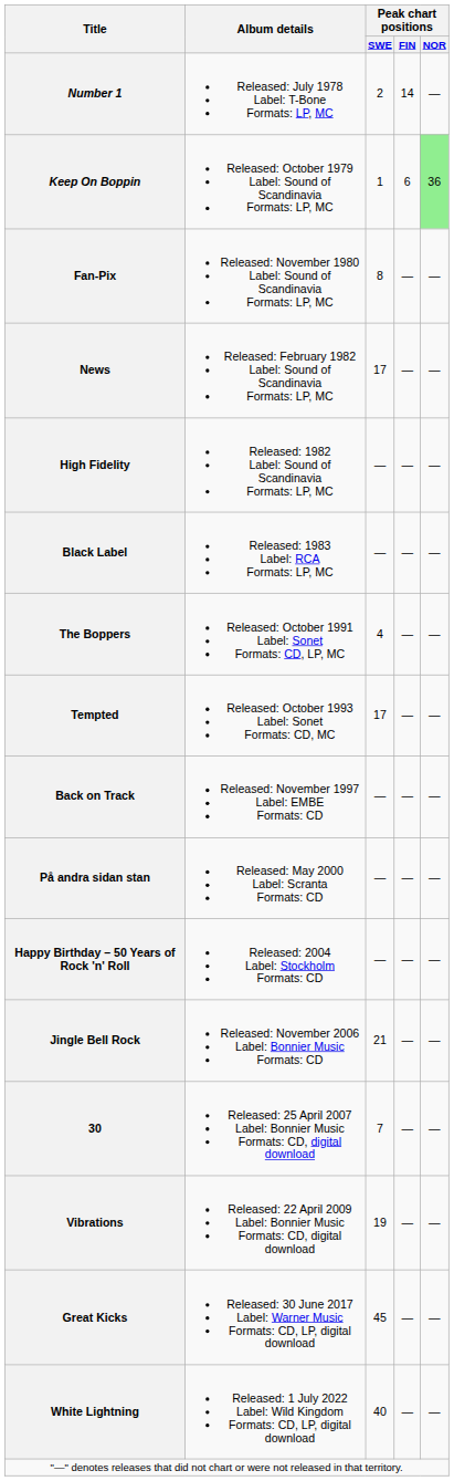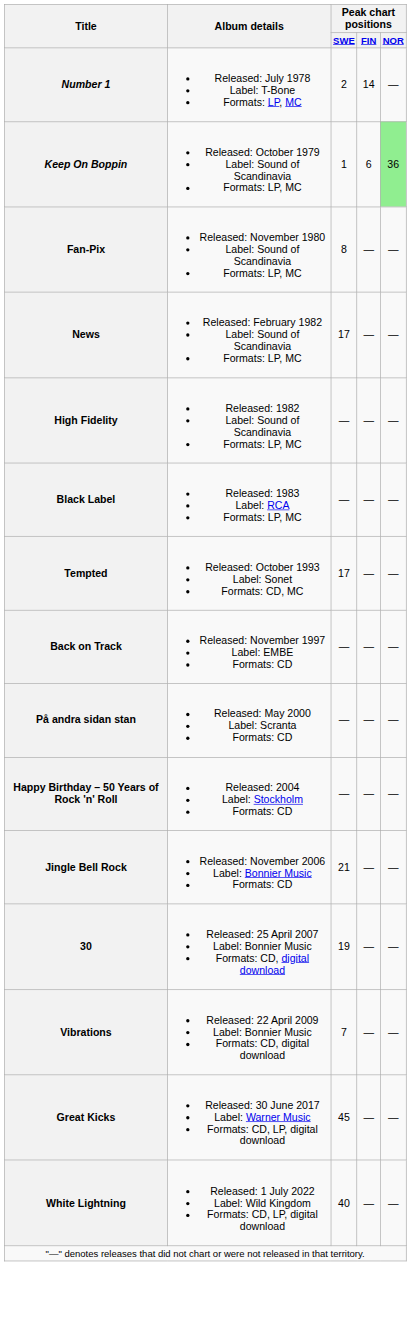 <table class="wikitable plainrowheaders" style="text-align:center;">
 <tr>
 <th rowspan="2" scope="col" style="width:15em;">Title</th>
 <th rowspan="2" scope="col" style="width:15em;">Album details</th>
 <th colspan="3">Peak chart positions</th>
 </tr>
 <tr>
 <th scope="col" style="width:2em;font-size:90%;"><a href='#'>SWE</a><br></th>
 <th scope="col" style="width:2em;font-size:90%;"><a href='#'>FIN</a><br></th>
 <th scope="col" style="width:2em;font-size:90%;"><a href='#'>NOR</a><br></th>
 </tr>
 <tr>
 <th scope="row"><em>Number 1</em></th>
 <td><br><ul><li>Released: July 1978</li><li>Label: T-Bone</li><li>Formats: <a href='#'>LP</a>, <a href='#'>MC</a></li></ul></td>
 <td>2</td>
 <td>14</td>
 <td>—</td>
 </tr>
 <tr>
 <th scope="row"><em>Keep On Boppin<strong></th>
 <td><br><ul><li>Released: October 1979</li><li>Label: Sound of Scandinavia</li><li>Formats: LP, MC</li></ul></td>
 <td>1</td>
 <td>6</td>
 <td style="background: lightgreen;">36</td>
 </tr>
 <tr>
 <th scope="row"></em>Fan-Pix<em></th>
 <td><br><ul><li>Released: November 1980</li><li>Label: Sound of Scandinavia</li><li>Formats: LP, MC</li></ul></td>
 <td>8</td>
 <td>—</td>
 <td>—</td>
 </tr>
 <tr>
 <th scope="row"></em>News<em></th>
 <td><br><ul><li>Released: February 1982</li><li>Label: Sound of Scandinavia</li><li>Formats: LP, MC</li></ul></td>
 <td>17</td>
 <td>—</td>
 <td>—</td>
 </tr>
 <tr>
 <th scope="row"></em>High Fidelity<em></th>
 <td><br><ul><li>Released: 1982</li><li>Label: Sound of Scandinavia</li><li>Formats: LP, MC</li></ul></td>
 <td>—</td>
 <td>—</td>
 <td>—</td>
 </tr>
 <tr>
 <th scope="row"></em>Black Label<em></th>
 <td><br><ul><li>Released: 1983</li><li>Label: <a href='#'>RCA</a></li><li>Formats: LP, MC</li></ul></td>
 <td>—</td>
 <td>—</td>
 <td>—</td>
 </tr>
 <tr>
-<th scope="row"></em>The Boppers<em></th>
-<td><br><ul><li>Released: October 1991</li><li>Label: <a href='#'>Sonet</a></li><li>Formats: <a href='#'>CD</a>, LP, MC</li></ul></td>
-<td>4</td>
-<td>—</td>
-<td>—</td>
-</tr>
-<tr>
 <th scope="row"></em>Tempted<em></th>
 <td><br><ul><li>Released: October 1993</li><li>Label: Sonet</li><li>Formats: CD, MC</li></ul></td>
 <td>17</td>
 <td>—</td>
 <td>—</td>
 </tr>
 <tr>
 <th scope="row"></em>Back on Track<em></th>
 <td><br><ul><li>Released: November 1997</li><li>Label: EMBE</li><li>Formats: CD</li></ul></td>
 <td>—</td>
 <td>—</td>
 <td>—</td>
 </tr>
 <tr>
 <th scope="row"></em>På andra sidan stan<em></th>
 <td><br><ul><li>Released: May 2000</li><li>Label: Scranta</li><li>Formats: CD</li></ul></td>
 <td>—</td>
 <td>—</td>
 <td>—</td>
 </tr>
 <tr>
 <th scope="row"></em>Happy Birthday – 50 Years of Rock 'n' Roll<em></th>
 <td><br><ul><li>Released: 2004</li><li>Label: <a href='#'>Stockholm</a></li><li>Formats: CD</li></ul></td>
 <td>—</td>
 <td>—</td>
 <td>—</td>
 </tr>
 <tr>
 <th scope="row"></em>Jingle Bell Rock<em></th>
 <td><br><ul><li>Released: November 2006</li><li>Label: <a href='#'>Bonnier Music</a></li><li>Formats: CD</li></ul></td>
 <td>21</td>
 <td>—</td>
 <td>—</td>
 </tr>
 <tr>
 <th scope="row"></em>30<em></th>
 <td><br><ul><li>Released: 25 April 2007</li><li>Label: Bonnier Music</li><li>Formats: CD, <a href='#'>digital download</a></li></ul></td>
-<td>7</td>
+<td>19</td>
 <td>—</td>
 <td>—</td>
 </tr>
 <tr>
 <th scope="row"></em>Vibrations<em></th>
 <td><br><ul><li>Released: 22 April 2009</li><li>Label: Bonnier Music</li><li>Formats: CD, digital download</li></ul></td>
-<td>19</td>
+<td>7</td>
 <td>—</td>
 <td>—</td>
 </tr>
 <tr>
 <th scope="row"></em>Great Kicks<em></th>
 <td><br><ul><li>Released: 30 June 2017</li><li>Label: <a href='#'>Warner Music</a></li><li>Formats: CD, LP, digital download</li></ul></td>
 <td>45</td>
 <td>—</td>
 <td>—</td>
 </tr>
 <tr>
 <th scope="row"></em>White Lightning<em></th>
 <td><br><ul><li>Released: 1 July 2022</li><li>Label: Wild Kingdom</li><li>Formats: CD, LP, digital download</li></ul></td>
 <td>40<br></td>
 <td>—</td>
 <td>—</td>
 </tr>
 <tr>
 <td colspan="5" style="font-size:90%">"—" denotes releases that did not chart or were not released in that territory.</td>
 </tr>
 </table>
